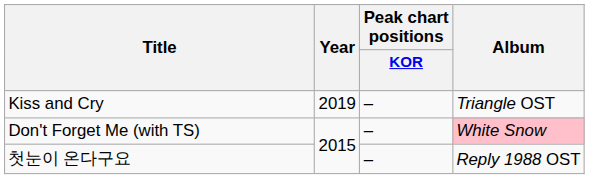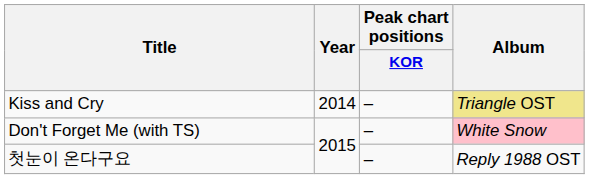 <table class="wikitable plainrowheaders">
 <tr>
 <th scope="col" rowspan="2" style="width:18em;">Title</th>
 <th scope="col" rowspan="2">Year</th>
 <th scope="col">Peak chart<br>positions</th>
 <th scope="col" rowspan="2">Album</th>
 </tr>
 <tr>
 <th style="font-size:90%;"><a href='#'>KOR<br></a><br></th>
 </tr>
 <tr>
 <td>Kiss and Cry</td>
-<td>2019</td>
+<td>2014</td>
 <td>–</td>
-<td><em>Triangle</em> OST</td>
+<td style="background: khaki;"><em>Triangle</em> OST</td>
 </tr>
 <tr>
 <td>Don't Forget Me (with TS)</td>
 <td rowspan=2>2015</td>
 <td>–</td>
 <td style="background: pink;"><em>White Snow</em></td>
 </tr>
 <tr>
 <td>첫눈이 온다구요</td>
 <td>–</td>
 <td><em>Reply 1988</em> OST</td>
 </tr>
 </table>
